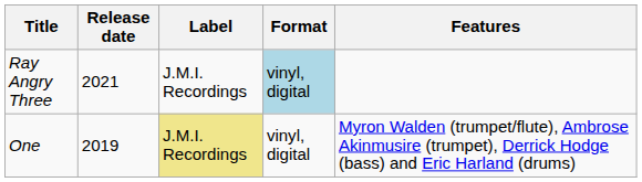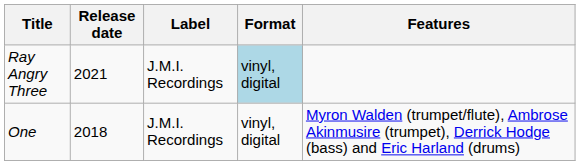 <table class="wikitable sortable">
 <tr>
 <th>Title</th>
 <th>Release date</th>
 <th>Label</th>
 <th>Format</th>
 <th>Features</th>
 </tr>
 <tr>
 <td><em>Ray Angry Three</em></td>
 <td>2021</td>
 <td>J.M.I. Recordings</td>
 <td style="background: lightblue;">vinyl, digital</td>
 <td></td>
 </tr>
 <tr>
 <td><em>One</em></td>
-<td>2019</td>
-<td style="background: khaki;">J.M.I. Recordings</td>
+<td>2018</td>
+<td>J.M.I. Recordings</td>
 <td>vinyl, digital</td>
 <td><a href='#'>Myron Walden</a> (trumpet/flute), <a href='#'>Ambrose Akinmusire</a> (trumpet), <a href='#'>Derrick Hodge</a> (bass) and <a href='#'>Eric Harland</a> (drums)</td>
 </tr>
 </table>
